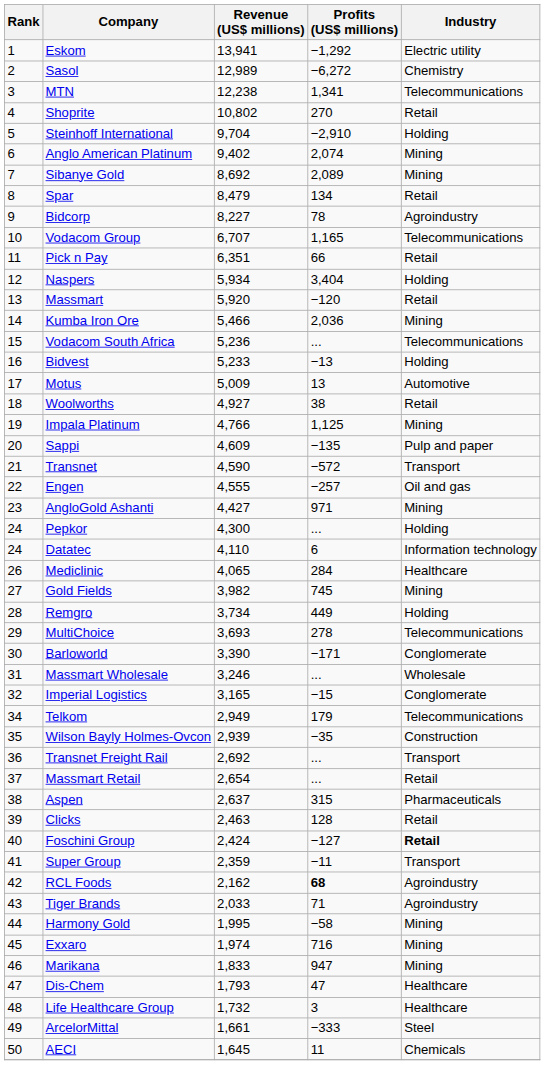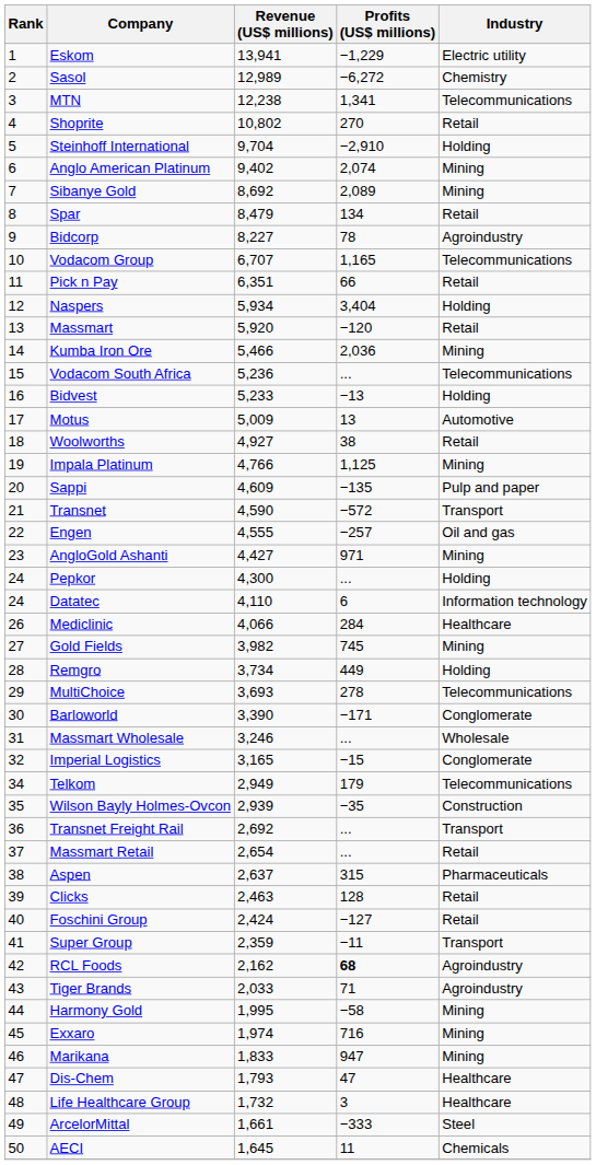 <table class="wikitable sortable">
 <tr>
 <th>Rank</th>
 <th>Company</th>
 <th>Revenue<br>(US$ millions)</th>
 <th>Profits<br>(US$ millions)</th>
 <th>Industry</th>
 </tr>
 <tr>
 <td>1</td>
 <td><a href='#'>Eskom</a></td>
 <td>13,941</td>
-<td>−1,292</td>
+<td>−1,229</td>
 <td>Electric utility</td>
 </tr>
 <tr>
 <td>2</td>
 <td><a href='#'>Sasol</a></td>
 <td>12,989</td>
 <td>−6,272</td>
 <td>Chemistry</td>
 </tr>
 <tr>
 <td>3</td>
 <td><a href='#'>MTN</a></td>
 <td>12,238</td>
 <td>1,341</td>
 <td>Telecommunications</td>
 </tr>
 <tr>
 <td>4</td>
 <td><a href='#'>Shoprite</a></td>
 <td>10,802</td>
 <td>270</td>
 <td>Retail</td>
 </tr>
 <tr>
 <td>5</td>
 <td><a href='#'>Steinhoff International</a></td>
 <td>9,704</td>
 <td>−2,910</td>
 <td>Holding</td>
 </tr>
 <tr>
 <td>6</td>
 <td><a href='#'>Anglo American Platinum</a></td>
 <td>9,402</td>
 <td>2,074</td>
 <td>Mining</td>
 </tr>
 <tr>
 <td>7</td>
 <td><a href='#'>Sibanye Gold</a></td>
 <td>8,692</td>
 <td>2,089</td>
 <td>Mining</td>
 </tr>
 <tr>
 <td>8</td>
 <td><a href='#'>Spar</a></td>
 <td>8,479</td>
 <td>134</td>
 <td>Retail</td>
 </tr>
 <tr>
 <td>9</td>
 <td><a href='#'>Bidcorp</a></td>
 <td>8,227</td>
 <td>78</td>
 <td>Agroindustry</td>
 </tr>
 <tr>
 <td>10</td>
 <td><a href='#'>Vodacom Group</a></td>
 <td>6,707</td>
 <td>1,165</td>
 <td>Telecommunications</td>
 </tr>
 <tr>
 <td>11</td>
 <td><a href='#'>Pick n Pay</a></td>
 <td>6,351</td>
 <td>66</td>
 <td>Retail</td>
 </tr>
 <tr>
 <td>12</td>
 <td><a href='#'>Naspers</a></td>
 <td>5,934</td>
 <td>3,404</td>
 <td>Holding</td>
 </tr>
 <tr>
 <td>13</td>
 <td><a href='#'>Massmart</a></td>
 <td>5,920</td>
 <td>−120</td>
 <td>Retail</td>
 </tr>
 <tr>
 <td>14</td>
 <td><a href='#'>Kumba Iron Ore</a></td>
 <td>5,466</td>
 <td>2,036</td>
 <td>Mining</td>
 </tr>
 <tr>
 <td>15</td>
 <td><a href='#'>Vodacom South Africa</a></td>
 <td>5,236</td>
 <td>...</td>
 <td>Telecommunications</td>
 </tr>
 <tr>
 <td>16</td>
 <td><a href='#'>Bidvest</a></td>
 <td>5,233</td>
 <td>−13</td>
 <td>Holding</td>
 </tr>
 <tr>
 <td>17</td>
 <td><a href='#'>Motus</a></td>
 <td>5,009</td>
 <td>13</td>
 <td>Automotive</td>
 </tr>
 <tr>
 <td>18</td>
 <td><a href='#'>Woolworths</a></td>
 <td>4,927</td>
 <td>38</td>
 <td>Retail</td>
 </tr>
 <tr>
 <td>19</td>
 <td><a href='#'>Impala Platinum</a></td>
 <td>4,766</td>
 <td>1,125</td>
 <td>Mining</td>
 </tr>
 <tr>
 <td>20</td>
 <td><a href='#'>Sappi</a></td>
 <td>4,609</td>
 <td>−135</td>
 <td>Pulp and paper</td>
 </tr>
 <tr>
 <td>21</td>
 <td><a href='#'>Transnet</a></td>
 <td>4,590</td>
 <td>−572</td>
 <td>Transport</td>
 </tr>
 <tr>
 <td>22</td>
 <td><a href='#'>Engen</a></td>
 <td>4,555</td>
 <td>−257</td>
 <td>Oil and gas</td>
 </tr>
 <tr>
 <td>23</td>
 <td><a href='#'>AngloGold Ashanti</a></td>
 <td>4,427</td>
 <td>971</td>
 <td>Mining</td>
 </tr>
 <tr>
 <td>24</td>
 <td><a href='#'>Pepkor</a></td>
 <td>4,300</td>
 <td>...</td>
 <td>Holding</td>
 </tr>
 <tr>
 <td>24</td>
 <td><a href='#'>Datatec</a></td>
 <td>4,110</td>
 <td>6</td>
 <td>Information technology</td>
 </tr>
 <tr>
 <td>26</td>
 <td><a href='#'>Mediclinic</a></td>
-<td>4,065</td>
+<td>4,066</td>
 <td>284</td>
 <td>Healthcare</td>
 </tr>
 <tr>
 <td>27</td>
 <td><a href='#'>Gold Fields</a></td>
 <td>3,982</td>
 <td>745</td>
 <td>Mining</td>
 </tr>
 <tr>
 <td>28</td>
 <td><a href='#'>Remgro</a></td>
 <td>3,734</td>
 <td>449</td>
 <td>Holding</td>
 </tr>
 <tr>
 <td>29</td>
 <td><a href='#'>MultiChoice</a></td>
 <td>3,693</td>
 <td>278</td>
 <td>Telecommunications</td>
 </tr>
 <tr>
 <td>30</td>
 <td><a href='#'>Barloworld</a></td>
 <td>3,390</td>
 <td>−171</td>
 <td>Conglomerate</td>
 </tr>
 <tr>
 <td>31</td>
 <td><a href='#'>Massmart Wholesale</a></td>
 <td>3,246</td>
 <td>...</td>
 <td>Wholesale</td>
 </tr>
 <tr>
 <td>32</td>
 <td><a href='#'>Imperial Logistics</a></td>
 <td>3,165</td>
 <td>−15</td>
 <td>Conglomerate</td>
 </tr>
 <tr>
 <td>34</td>
 <td><a href='#'>Telkom</a></td>
 <td>2,949</td>
 <td>179</td>
 <td>Telecommunications</td>
 </tr>
 <tr>
 <td>35</td>
 <td><a href='#'>Wilson Bayly Holmes-Ovcon</a></td>
 <td>2,939</td>
 <td>−35</td>
 <td>Construction</td>
 </tr>
 <tr>
 <td>36</td>
 <td><a href='#'>Transnet Freight Rail</a></td>
 <td>2,692</td>
 <td>...</td>
 <td>Transport</td>
 </tr>
 <tr>
 <td>37</td>
 <td><a href='#'>Massmart Retail</a></td>
 <td>2,654</td>
 <td>...</td>
 <td>Retail</td>
 </tr>
 <tr>
 <td>38</td>
 <td><a href='#'>Aspen</a></td>
 <td>2,637</td>
 <td>315</td>
 <td>Pharmaceuticals</td>
 </tr>
 <tr>
 <td>39</td>
 <td><a href='#'>Clicks</a></td>
 <td>2,463</td>
 <td>128</td>
 <td>Retail</td>
 </tr>
 <tr>
 <td>40</td>
 <td><a href='#'>Foschini Group</a></td>
 <td>2,424</td>
 <td>−127</td>
-<td><strong>Retail</strong></td>
+<td>Retail</td>
 </tr>
 <tr>
 <td>41</td>
 <td><a href='#'>Super Group</a></td>
 <td>2,359</td>
 <td>−11</td>
 <td>Transport</td>
 </tr>
 <tr>
 <td>42</td>
 <td><a href='#'>RCL Foods</a></td>
 <td>2,162</td>
 <td><strong>68</strong></td>
 <td>Agroindustry</td>
 </tr>
 <tr>
 <td>43</td>
 <td><a href='#'>Tiger Brands</a></td>
 <td>2,033</td>
 <td>71</td>
 <td>Agroindustry</td>
 </tr>
 <tr>
 <td>44</td>
 <td><a href='#'>Harmony Gold</a></td>
 <td>1,995</td>
 <td>−58</td>
 <td>Mining</td>
 </tr>
 <tr>
 <td>45</td>
 <td><a href='#'>Exxaro</a></td>
 <td>1,974</td>
 <td>716</td>
 <td>Mining</td>
 </tr>
 <tr>
 <td>46</td>
 <td><a href='#'>Marikana</a></td>
 <td>1,833</td>
 <td>947</td>
 <td>Mining</td>
 </tr>
 <tr>
 <td>47</td>
 <td><a href='#'>Dis-Chem</a></td>
 <td>1,793</td>
 <td>47</td>
 <td>Healthcare</td>
 </tr>
 <tr>
 <td>48</td>
 <td><a href='#'>Life Healthcare Group</a></td>
 <td>1,732</td>
 <td>3</td>
 <td>Healthcare</td>
 </tr>
 <tr>
 <td>49</td>
 <td><a href='#'>ArcelorMittal</a></td>
 <td>1,661</td>
 <td>−333</td>
 <td>Steel</td>
 </tr>
 <tr>
 <td>50</td>
 <td><a href='#'>AECI</a></td>
 <td>1,645</td>
 <td>11</td>
 <td>Chemicals</td>
 </tr>
 <tr>
 </tr>
 </table>
